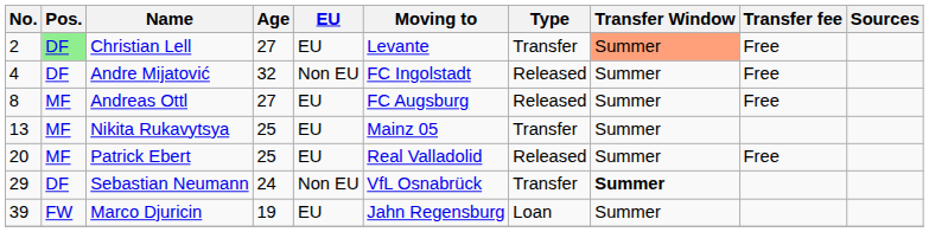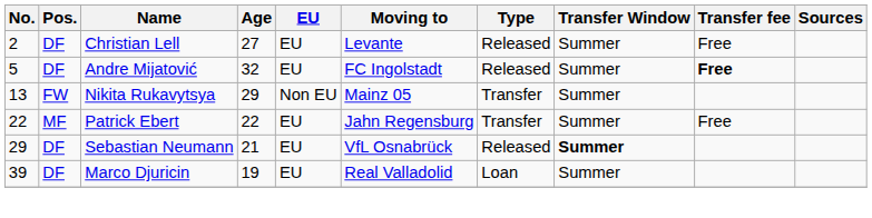 <table class="wikitable">
 <tr>
 <th>No.</th>
 <th>Pos.</th>
 <th>Name</th>
 <th>Age</th>
 <th><a href='#'>EU</a></th>
 <th>Moving to</th>
 <th>Type</th>
 <th>Transfer Window</th>
 <th>Transfer fee</th>
 <th>Sources</th>
 </tr>
 <tr>
 <td>2</td>
-<td style="background: lightgreen;"><a href='#'>DF</a></td>
+<td><a href='#'>DF</a></td>
 <td><a href='#'>Christian Lell</a></td>
 <td>27</td>
 <td>EU</td>
 <td><a href='#'>Levante</a></td>
-<td>Transfer</td>
-<td style="background: lightsalmon;">Summer</td>
-<td>Free</td>
-<td></td>
-</tr>
-<tr>
-<td>4</td>
-<td><a href='#'>DF</a></td>
-<td><a href='#'>Andre Mijatović</a></td>
-<td>32</td>
-<td>Non EU</td>
-<td><a href='#'>FC Ingolstadt</a></td>
 <td>Released</td>
 <td>Summer</td>
 <td>Free</td>
 <td></td>
 </tr>
 <tr>
-<td>8</td>
-<td><a href='#'>MF</a></td>
-<td><a href='#'>Andreas Ottl</a></td>
-<td>27</td>
+<td>5</td>
+<td><a href='#'>DF</a></td>
+<td><a href='#'>Andre Mijatović</a></td>
+<td>32</td>
 <td>EU</td>
-<td><a href='#'>FC Augsburg</a></td>
+<td><a href='#'>FC Ingolstadt</a></td>
 <td>Released</td>
 <td>Summer</td>
-<td>Free</td>
+<td><strong>Free</strong></td>
 <td></td>
 </tr>
 <tr>
 <td>13</td>
-<td><a href='#'>MF</a></td>
+<td><a href='#'>FW</a></td>
 <td><a href='#'>Nikita Rukavytsya</a></td>
-<td>25</td>
-<td>EU</td>
+<td>29</td>
+<td>Non EU</td>
 <td><a href='#'>Mainz 05</a></td>
 <td>Transfer</td>
 <td>Summer</td>
 <td></td>
 <td></td>
 </tr>
 <tr>
-<td>20</td>
+<td>22</td>
 <td><a href='#'>MF</a></td>
 <td><a href='#'>Patrick Ebert</a></td>
-<td>25</td>
+<td>22</td>
 <td>EU</td>
-<td><a href='#'>Real Valladolid</a></td>
-<td>Released</td>
+<td><a href='#'>Jahn Regensburg</a></td>
+<td>Transfer</td>
 <td>Summer</td>
 <td>Free</td>
 <td></td>
 </tr>
 <tr>
 <td>29</td>
 <td><a href='#'>DF</a></td>
 <td><a href='#'>Sebastian Neumann</a></td>
-<td>24</td>
-<td>Non EU</td>
+<td>21</td>
+<td>EU</td>
 <td><a href='#'>VfL Osnabrück</a></td>
-<td>Transfer</td>
+<td>Released</td>
 <td><strong>Summer</strong></td>
 <td></td>
 <td></td>
 </tr>
 <tr>
 <td>39</td>
-<td><a href='#'>FW</a></td>
+<td><a href='#'>DF</a></td>
 <td><a href='#'>Marco Djuricin</a></td>
 <td>19</td>
 <td>EU</td>
-<td><a href='#'>Jahn Regensburg</a></td>
+<td><a href='#'>Real Valladolid</a></td>
 <td>Loan</td>
 <td>Summer</td>
 <td></td>
 <td></td>
 </tr>
 <tr>
 </tr>
 </table>
